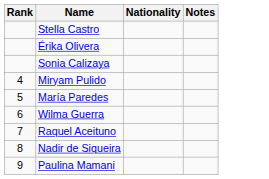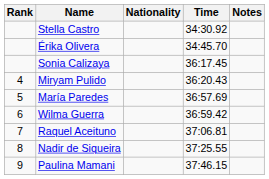 <table class="wikitable sortable" style="text-align:center">
 <tr>
 <th>Rank</th>
 <th>Name</th>
 <th>Nationality</th>
+<th>Time</th>
 <th>Notes</th>
 </tr>
 <tr>
 <td></td>
 <td align=left><a href='#'>Stella Castro</a></td>
 <td align=left></td>
+<td>34:30.92</td>
 <td></td>
 </tr>
 <tr>
 <td></td>
 <td align=left><a href='#'>Érika Olivera</a></td>
 <td align=left></td>
+<td>34:45.70</td>
 <td></td>
 </tr>
 <tr>
 <td></td>
 <td align=left><a href='#'>Sonia Calizaya</a></td>
 <td align=left></td>
+<td>36:17.45</td>
 <td></td>
 </tr>
 <tr>
 <td>4</td>
 <td align=left><a href='#'>Miryam Pulido</a></td>
 <td align=left></td>
+<td>36:20.43</td>
 <td></td>
 </tr>
 <tr>
 <td>5</td>
 <td align=left><a href='#'>María Paredes</a></td>
 <td align=left></td>
+<td>36:57.69</td>
 <td></td>
 </tr>
 <tr>
 <td>6</td>
 <td align=left><a href='#'>Wilma Guerra</a></td>
 <td align=left></td>
+<td>36:59.42</td>
 <td></td>
 </tr>
 <tr>
 <td>7</td>
 <td align=left><a href='#'>Raquel Aceituno</a></td>
 <td align=left></td>
+<td>37:06.81</td>
 <td></td>
 </tr>
 <tr>
 <td>8</td>
 <td align=left><a href='#'>Nadir de Siqueira</a></td>
 <td align=left></td>
+<td>37:25.55</td>
 <td></td>
 </tr>
 <tr>
 <td>9</td>
 <td align=left><a href='#'>Paulina Mamani</a></td>
 <td align=left></td>
+<td>37:46.15</td>
 <td></td>
 </tr>
 </table>
